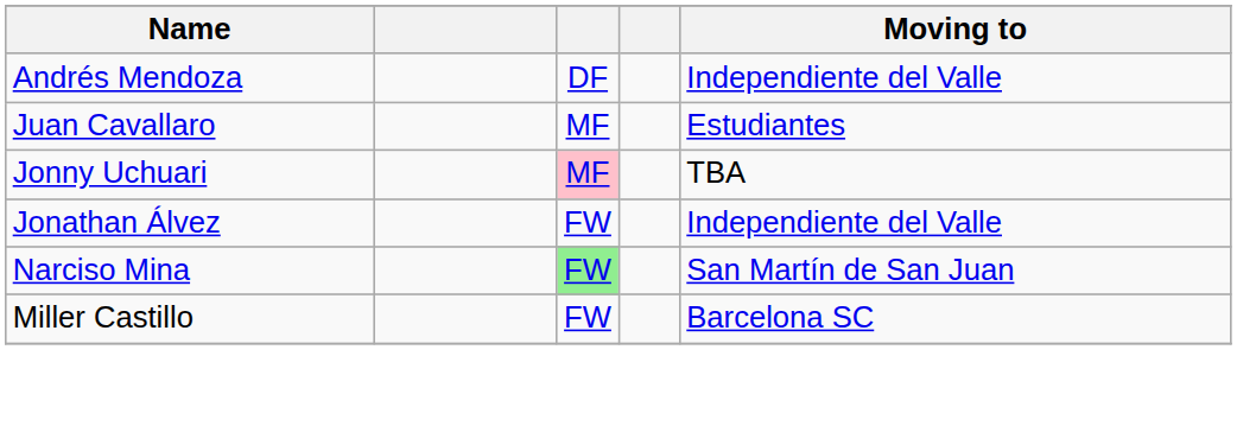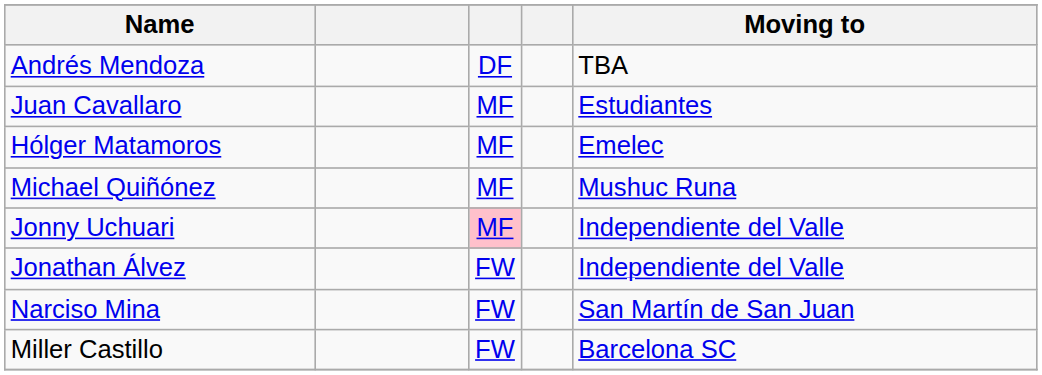 <table class="wikitable" style="text-align: center;">
 <tr>
 </tr>
 <tr>
 <th width=30% align="center">Name</th>
 <th width=15% align="center"></th>
 <th width=5% align="center"></th>
 <th width=5% align="center"></th>
 <th width=45% align="center">Moving to</th>
 </tr>
 <tr>
 <td align=left><a href='#'>Andrés Mendoza</a></td>
 <td></td>
 <td><a href='#'>DF</a></td>
 <td></td>
-<td align=left><a href='#'>Independiente del Valle</a> </td>
+<td align=left>TBA</td>
 </tr>
 <tr>
 <td align=left><a href='#'>Juan Cavallaro</a></td>
 <td></td>
 <td><a href='#'>MF</a></td>
 <td></td>
 <td align=left><a href='#'>Estudiantes</a> </td>
 </tr>
 <tr>
+<td align=left><a href='#'>Hólger Matamoros</a></td>
+<td></td>
+<td><a href='#'>MF</a></td>
+<td></td>
+<td align=left><a href='#'>Emelec</a> </td>
+</tr>
+<tr>
+<td align=left><a href='#'>Michael Quiñónez</a></td>
+<td></td>
+<td><a href='#'>MF</a></td>
+<td></td>
+<td align=left><a href='#'>Mushuc Runa</a> </td>
+</tr>
+<tr>
 <td align=left><a href='#'>Jonny Uchuari</a></td>
 <td></td>
 <td style="background: pink;"><a href='#'>MF</a></td>
 <td></td>
-<td align=left>TBA</td>
+<td align=left><a href='#'>Independiente del Valle</a> </td>
 </tr>
 <tr>
 <td align=left><a href='#'>Jonathan Álvez</a></td>
 <td></td>
 <td><a href='#'>FW</a></td>
 <td></td>
 <td align=left><a href='#'>Independiente del Valle</a> </td>
 </tr>
 <tr>
 <td align=left><a href='#'>Narciso Mina</a></td>
 <td></td>
-<td style="background: lightgreen;"><a href='#'>FW</a></td>
+<td><a href='#'>FW</a></td>
 <td></td>
 <td align=left><a href='#'>San Martín de San Juan</a> </td>
 </tr>
 <tr>
 <td align=left>Miller Castillo</td>
 <td></td>
 <td><a href='#'>FW</a></td>
 <td></td>
 <td align=left><a href='#'>Barcelona SC</a> </td>
 </tr>
 <tr>
 </tr>
 </table>
